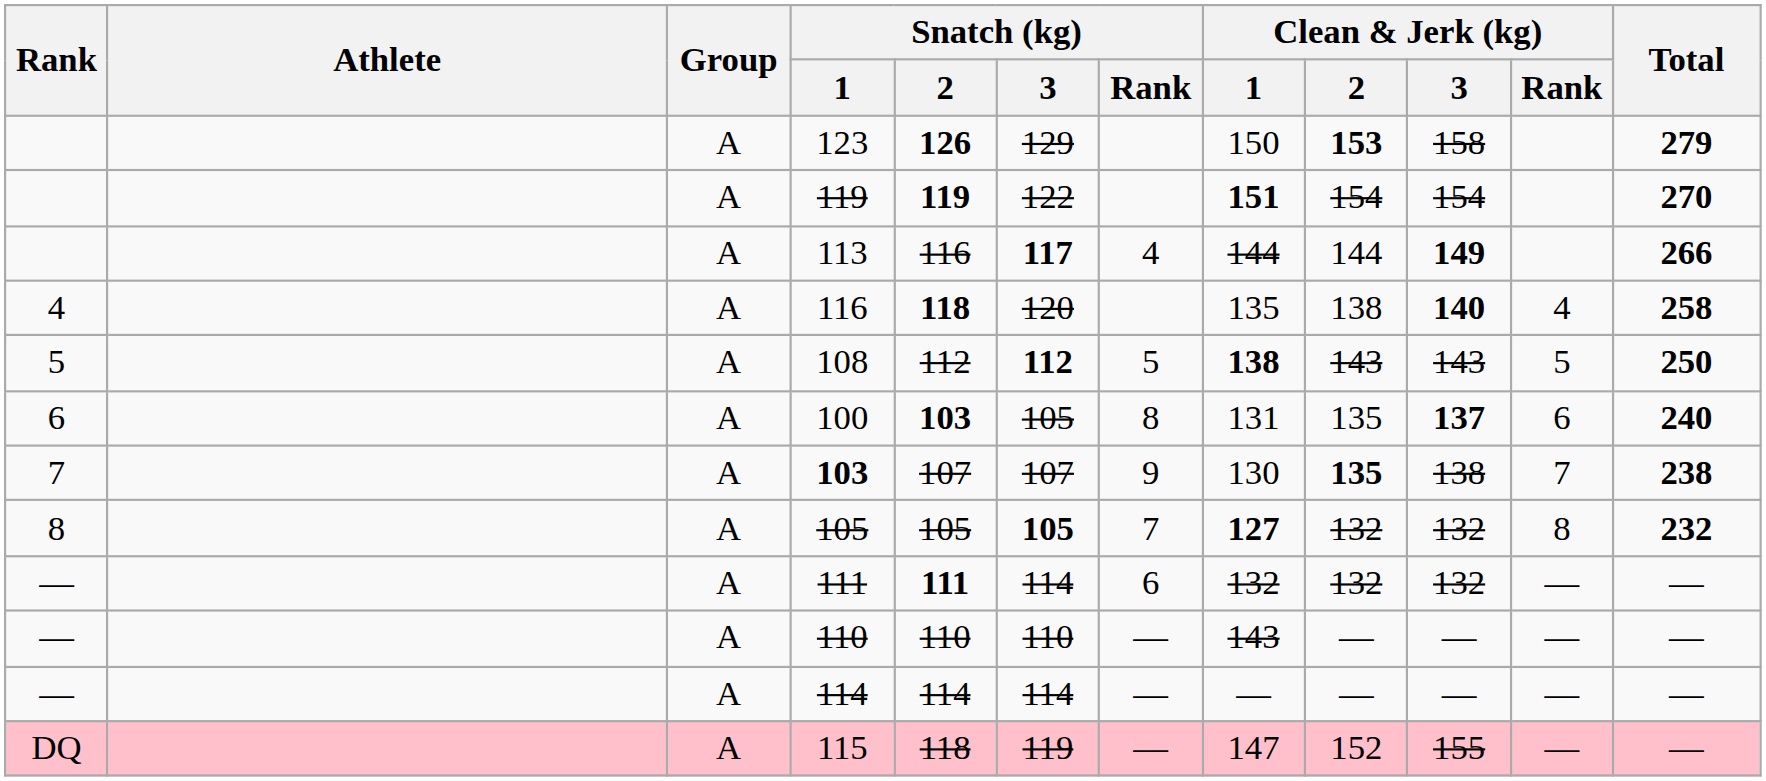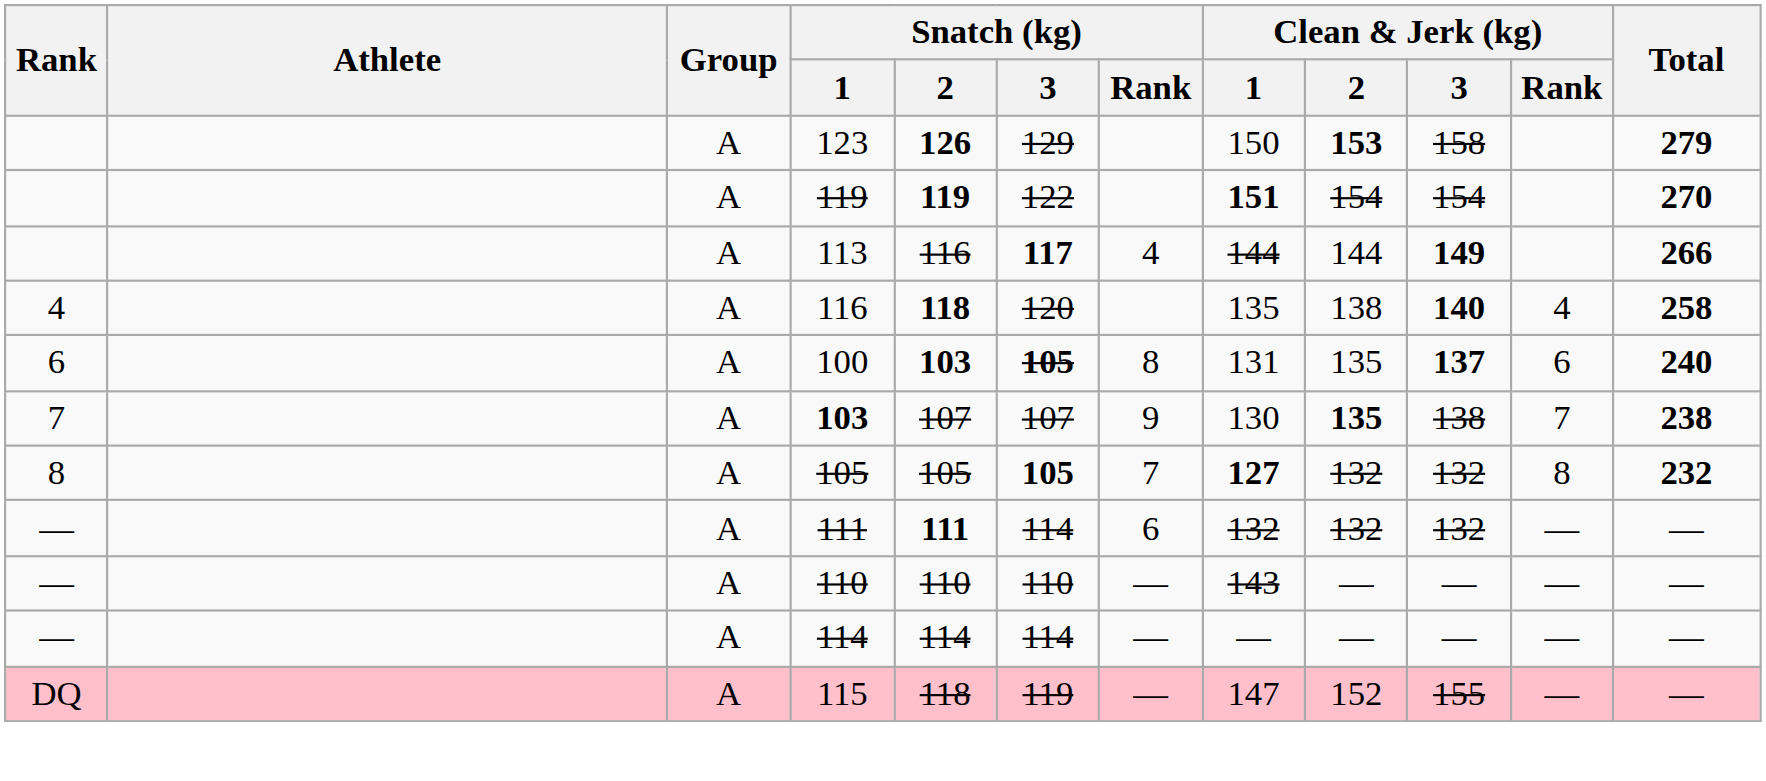 <table class = "wikitable" style="text-align:center;">
 <tr>
 <th rowspan=2 width=40>Rank</th>
 <th rowspan=2 width=250>Athlete</th>
 <th rowspan=2 width=50>Group</th>
 <th colspan=4>Snatch (kg)</th>
 <th colspan=4>Clean & Jerk (kg)</th>
 <th rowspan=2 width=60>Total</th>
 </tr>
 <tr>
 <th width=40>1</th>
 <th width=40>2</th>
 <th width=40>3</th>
 <th width=40>Rank</th>
 <th width=40>1</th>
 <th width=40>2</th>
 <th width=40>3</th>
 <th width=40>Rank</th>
 </tr>
 <tr>
 <td></td>
 <td align=left></td>
 <td>A</td>
 <td>123</td>
 <td><strong>126</strong></td>
 <td><s>129</s></td>
 <td></td>
 <td>150</td>
 <td><strong>153</strong></td>
 <td><s>158</s></td>
 <td></td>
 <td><strong>279</strong></td>
 </tr>
 <tr>
 <td></td>
 <td align=left></td>
 <td>A</td>
 <td><s>119</s></td>
 <td><strong>119</strong></td>
 <td><s>122</s></td>
 <td></td>
 <td><strong>151</strong></td>
 <td><s>154</s></td>
 <td><s>154</s></td>
 <td></td>
 <td><strong>270</strong></td>
 </tr>
 <tr>
 <td></td>
 <td align=left></td>
 <td>A</td>
 <td>113</td>
 <td><s>116</s></td>
 <td><strong>117</strong></td>
 <td>4</td>
 <td><s>144</s></td>
 <td>144</td>
 <td><strong>149</strong></td>
 <td></td>
 <td><strong>266</strong></td>
 </tr>
 <tr>
 <td>4</td>
 <td align="left"></td>
 <td>A</td>
 <td>116</td>
 <td><strong>118</strong></td>
 <td><s>120</s></td>
 <td></td>
 <td>135</td>
 <td>138</td>
 <td><strong>140</strong></td>
 <td>4</td>
 <td><strong>258</strong></td>
 </tr>
 <tr>
-<td>5</td>
-<td align="left"></td>
-<td>A</td>
-<td>108</td>
-<td><s>112</s></td>
-<td><strong>112</strong></td>
-<td>5</td>
-<td><strong>138</strong></td>
-<td><s>143</s></td>
-<td><s>143</s></td>
-<td>5</td>
-<td><strong>250</strong></td>
-</tr>
-<tr>
 <td>6</td>
 <td align="left"></td>
 <td>A</td>
 <td>100</td>
 <td><strong>103</strong></td>
-<td><s>105</s></td>
+<td><strong><s>105</s></strong></td>
 <td>8</td>
 <td>131</td>
 <td>135</td>
 <td><strong>137</strong></td>
 <td>6</td>
 <td><strong>240</strong></td>
 </tr>
 <tr>
 <td>7</td>
 <td align="left"></td>
 <td>A</td>
 <td><strong>103</strong></td>
 <td><s>107</s></td>
 <td><s>107</s></td>
 <td>9</td>
 <td>130</td>
 <td><strong>135</strong></td>
 <td><s>138</s></td>
 <td>7</td>
 <td><strong>238</strong></td>
 </tr>
 <tr>
 <td>8</td>
 <td align="left"></td>
 <td>A</td>
 <td><s>105</s></td>
 <td><s>105</s></td>
 <td><strong>105</strong></td>
 <td>7</td>
 <td><strong>127</strong></td>
 <td><s>132</s></td>
 <td><s>132</s></td>
 <td>8</td>
 <td><strong>232</strong></td>
 </tr>
 <tr>
 <td>—</td>
 <td align=left></td>
 <td>A</td>
 <td><s>111</s></td>
 <td><strong>111</strong></td>
 <td><s>114</s></td>
 <td>6</td>
 <td><s>132</s></td>
 <td><s>132</s></td>
 <td><s>132</s></td>
 <td>—</td>
 <td>—</td>
 </tr>
 <tr>
 <td>—</td>
 <td align=left></td>
 <td>A</td>
 <td><s>110</s></td>
 <td><s>110</s></td>
 <td><s>110</s></td>
 <td>—</td>
 <td><s>143</s></td>
 <td>—</td>
 <td>—</td>
 <td>—</td>
 <td>—</td>
 </tr>
 <tr>
 <td>—</td>
 <td align=left></td>
 <td>A</td>
 <td><s>114</s></td>
 <td><s>114</s></td>
 <td><s>114</s></td>
 <td>—</td>
 <td>—</td>
 <td>—</td>
 <td>—</td>
 <td>—</td>
 <td>—</td>
 </tr>
 <tr bgcolor=pink>
 <td>DQ</td>
 <td align="left"></td>
 <td>A</td>
 <td>115</td>
 <td><s>118</s></td>
 <td><s>119</s></td>
 <td>—</td>
 <td>147</td>
 <td>152</td>
 <td><s>155</s></td>
 <td>—</td>
 <td>—</td>
 </tr>
 </table>
